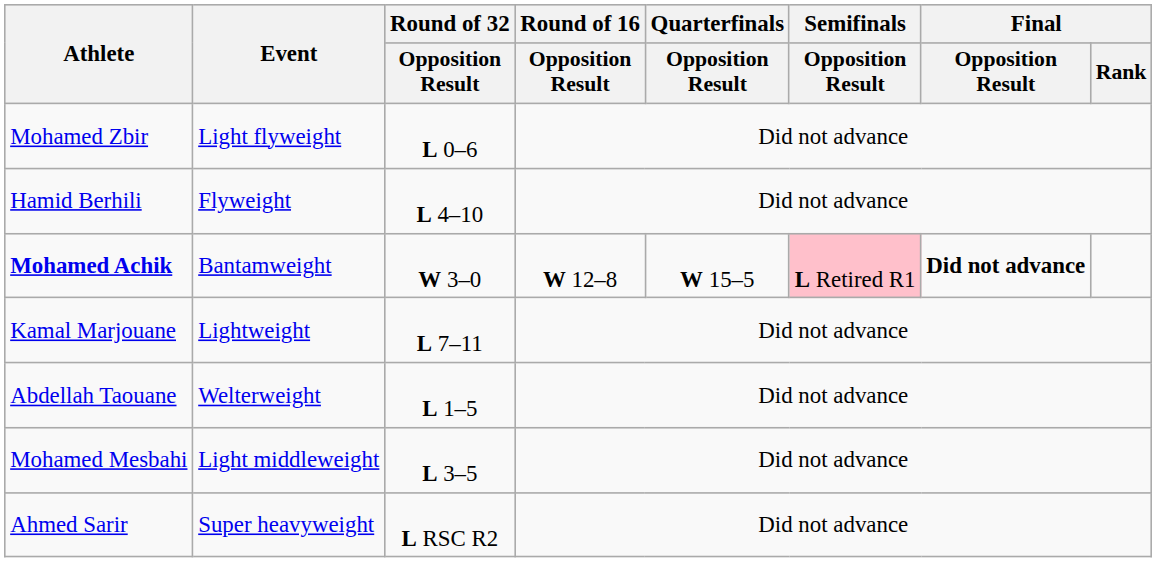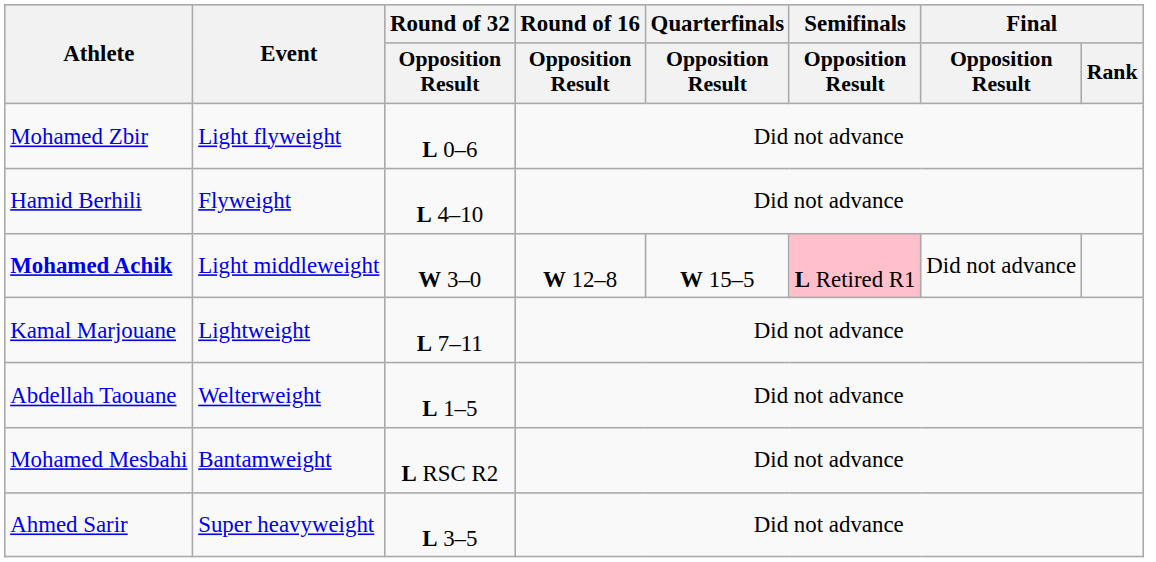 <table class="wikitable" style="font-size:90%">
 <tr>
 <th rowspan="2">Athlete</th>
 <th rowspan="2">Event</th>
 <th>Round of 32</th>
 <th>Round of 16</th>
 <th>Quarterfinals</th>
 <th>Semifinals</th>
 <th colspan=2>Final</th>
 </tr>
 <tr style="font-size:95%">
 <th>Opposition<br>Result</th>
 <th>Opposition<br>Result</th>
 <th>Opposition<br>Result</th>
 <th>Opposition<br>Result</th>
 <th>Opposition<br>Result</th>
 <th>Rank</th>
 </tr>
 <tr align=center>
 <td align=left><a href='#'>Mohamed Zbir</a></td>
 <td align=left><a href='#'>Light flyweight</a></td>
 <td><br><strong>L</strong> 0–6</td>
 <td colspan=5>Did not advance</td>
 </tr>
 <tr align=center>
 <td align=left><a href='#'>Hamid Berhili</a></td>
 <td align=left><a href='#'>Flyweight</a></td>
 <td><br><strong>L</strong> 4–10</td>
 <td colspan=5>Did not advance</td>
 </tr>
 <tr align=center>
 <td align=left><strong><a href='#'>Mohamed Achik</a></strong></td>
-<td align=left><a href='#'>Bantamweight</a></td>
+<td align=left><a href='#'>Light middleweight</a></td>
 <td><br><strong>W</strong> 3–0</td>
 <td><br><strong>W</strong> 12–8</td>
 <td><br><strong>W</strong> 15–5</td>
 <td style="background: pink;"><br><strong>L</strong> Retired R1</td>
-<td><strong>Did not advance</strong></td>
+<td>Did not advance</td>
 <td></td>
 </tr>
 <tr align=center>
 <td align=left><a href='#'>Kamal Marjouane</a></td>
 <td align=left><a href='#'>Lightweight</a></td>
 <td><br><strong>L</strong> 7–11</td>
 <td colspan=5>Did not advance</td>
 </tr>
 <tr align=center>
 <td align=left><a href='#'>Abdellah Taouane</a></td>
 <td align=left><a href='#'>Welterweight</a></td>
 <td><br><strong>L</strong> 1–5</td>
 <td colspan=5>Did not advance</td>
 </tr>
 <tr align=center>
 <td align=left><a href='#'>Mohamed Mesbahi</a></td>
-<td align=left><a href='#'>Light middleweight</a></td>
-<td><br><strong>L</strong> 3–5</td>
+<td align=left><a href='#'>Bantamweight</a></td>
+<td><br><strong>L</strong> RSC R2</td>
 <td colspan=5>Did not advance</td>
 </tr>
 <tr align=center>
 <td align=left><a href='#'>Ahmed Sarir</a></td>
 <td align=left><a href='#'>Super heavyweight</a></td>
-<td><br><strong>L</strong> RSC R2</td>
+<td><br><strong>L</strong> 3–5</td>
 <td colspan=5>Did not advance</td>
 </tr>
 </table>
